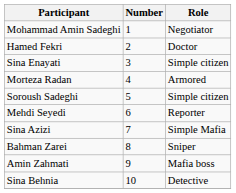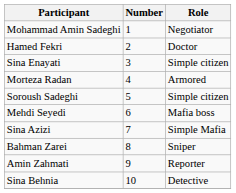 <table class="wikitable">
 <tr>
 <th>Participant</th>
 <th>Number</th>
 <th>Role</th>
 </tr>
 <tr>
 <td>Mohammad Amin Sadeghi</td>
 <td>1</td>
 <td>Negotiator</td>
 </tr>
 <tr>
 <td>Hamed Fekri</td>
 <td>2</td>
 <td>Doctor</td>
 </tr>
 <tr>
 <td>Sina Enayati</td>
 <td>3</td>
 <td>Simple citizen</td>
 </tr>
 <tr>
 <td>Morteza Radan</td>
 <td>4</td>
 <td>Armored</td>
 </tr>
 <tr>
 <td>Soroush Sadeghi</td>
 <td>5</td>
 <td>Simple citizen</td>
 </tr>
 <tr>
 <td>Mehdi Seyedi</td>
 <td>6</td>
-<td>Reporter</td>
+<td>Mafia boss</td>
 </tr>
 <tr>
 <td>Sina Azizi</td>
 <td>7</td>
 <td>Simple Mafia</td>
 </tr>
 <tr>
 <td>Bahman Zarei</td>
 <td>8</td>
 <td>Sniper</td>
 </tr>
 <tr>
 <td>Amin Zahmati</td>
 <td>9</td>
-<td>Mafia boss</td>
+<td>Reporter</td>
 </tr>
 <tr>
 <td>Sina Behnia</td>
 <td>10</td>
 <td>Detective</td>
 </tr>
 <tr>
 </tr>
 </table>
